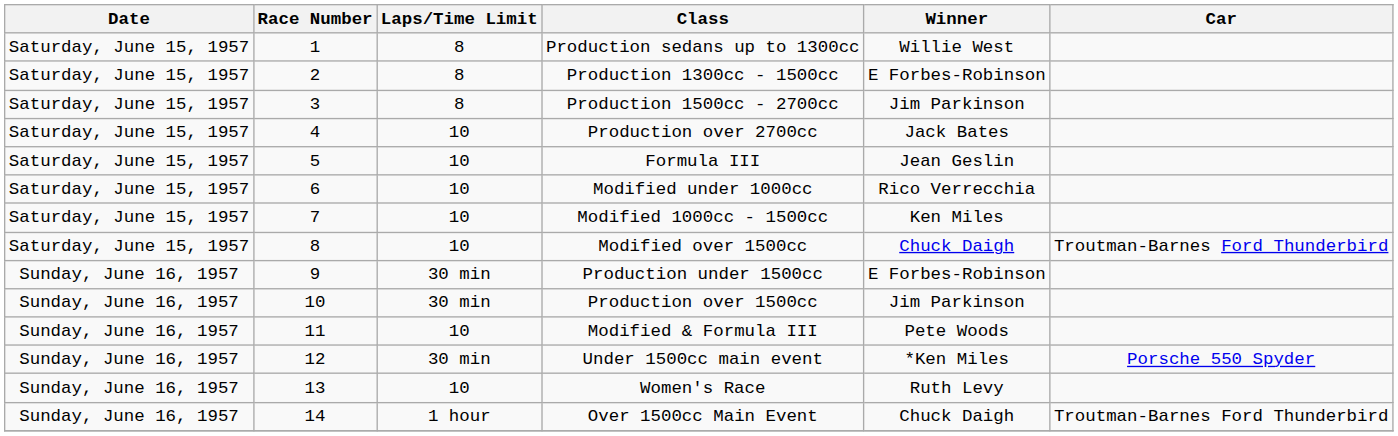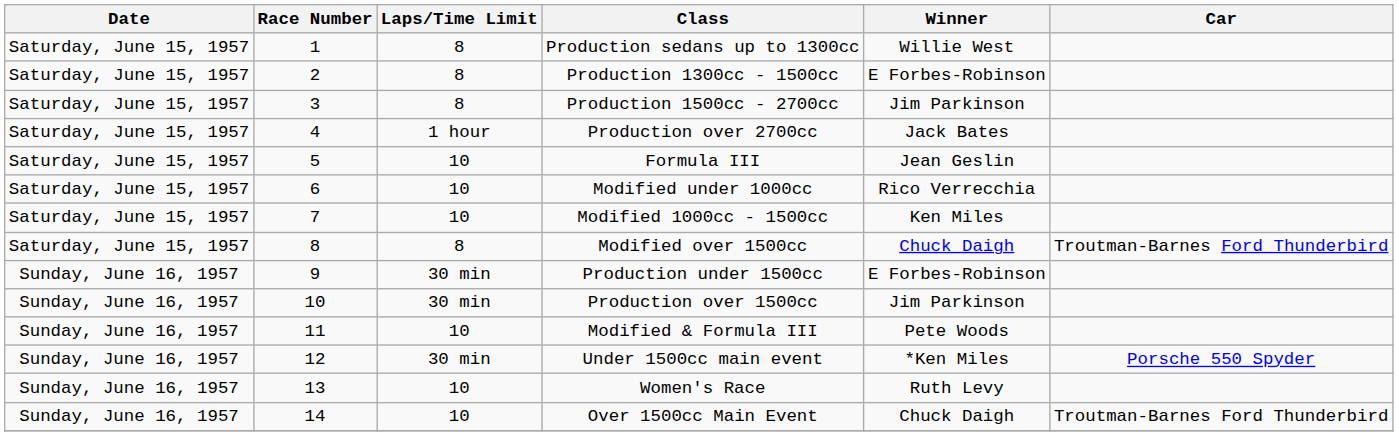 <table class="wikitable" Style="text-align:center">
 <tr>
 <th scope="col">Date</th>
 <th scope="col">Race Number</th>
 <th scope="col">Laps/Time Limit</th>
 <th scope="col">Class</th>
 <th scope="col">Winner</th>
 <th scope="col">Car</th>
 </tr>
 <tr>
 <td>Saturday, June 15, 1957</td>
 <td>1</td>
 <td>8</td>
 <td>Production sedans up to 1300cc</td>
 <td>Willie West</td>
 <td></td>
 </tr>
 <tr>
 <td>Saturday, June 15, 1957</td>
 <td>2</td>
 <td>8</td>
 <td>Production 1300cc - 1500cc</td>
 <td>E Forbes-Robinson</td>
 <td></td>
 </tr>
 <tr>
 <td>Saturday, June 15, 1957</td>
 <td>3</td>
 <td>8</td>
 <td>Production 1500cc - 2700cc</td>
 <td>Jim Parkinson</td>
 <td></td>
 </tr>
 <tr>
 <td>Saturday, June 15, 1957</td>
 <td>4</td>
-<td>10</td>
+<td>1 hour</td>
 <td>Production over 2700cc</td>
 <td>Jack Bates</td>
 <td></td>
 </tr>
 <tr>
 <td>Saturday, June 15, 1957</td>
 <td>5</td>
 <td>10</td>
 <td>Formula III</td>
 <td>Jean Geslin</td>
 <td></td>
 </tr>
 <tr>
 <td>Saturday, June 15, 1957</td>
 <td>6</td>
 <td>10</td>
 <td>Modified under 1000cc</td>
 <td>Rico Verrecchia</td>
 <td></td>
 </tr>
 <tr>
 <td>Saturday, June 15, 1957</td>
 <td>7</td>
 <td>10</td>
 <td>Modified 1000cc - 1500cc</td>
 <td> Ken Miles</td>
 <td></td>
 </tr>
 <tr>
 <td>Saturday, June 15, 1957</td>
 <td>8</td>
-<td>10</td>
+<td>8</td>
 <td>Modified over 1500cc</td>
 <td><a href='#'>Chuck Daigh</a></td>
 <td>Troutman-Barnes <a href='#'>Ford Thunderbird</a></td>
 </tr>
 <tr>
 <td>Sunday, June 16, 1957</td>
 <td>9</td>
 <td>30 min</td>
 <td>Production under 1500cc</td>
 <td>E Forbes-Robinson</td>
 <td></td>
 </tr>
 <tr>
 <td>Sunday, June 16, 1957</td>
 <td>10</td>
 <td>30 min</td>
 <td>Production over 1500cc</td>
 <td>Jim Parkinson</td>
 <td></td>
 </tr>
 <tr>
 <td>Sunday, June 16, 1957</td>
 <td>11</td>
 <td>10</td>
 <td>Modified & Formula III</td>
 <td>Pete Woods</td>
 <td></td>
 </tr>
 <tr>
 <td>Sunday, June 16, 1957</td>
 <td>12</td>
 <td>30 min</td>
 <td>Under 1500cc main event</td>
 <td> *Ken Miles</td>
 <td><a href='#'>Porsche 550 Spyder</a></td>
 </tr>
 <tr>
 <td>Sunday, June 16, 1957</td>
 <td>13</td>
 <td>10</td>
 <td>Women's Race</td>
 <td>Ruth Levy</td>
 <td></td>
 </tr>
 <tr>
 <td>Sunday, June 16, 1957</td>
 <td>14</td>
-<td>1 hour</td>
+<td>10</td>
 <td>Over 1500cc Main Event</td>
 <td>Chuck Daigh</td>
 <td>Troutman-Barnes Ford Thunderbird</td>
 </tr>
 <tr>
 </tr>
 </table>
